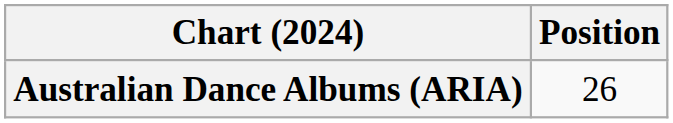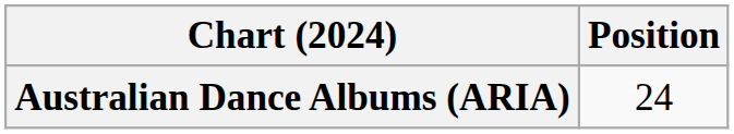 <table class="wikitable plainrowheaders" style="text-align:center">
 <tr>
 <th scope="col">Chart (2024)</th>
 <th scope="col">Position</th>
 </tr>
 <tr>
 <th scope="row">Australian Dance Albums (ARIA)</th>
-<td>26</td>
+<td>24</td>
 </tr>
 </table>
